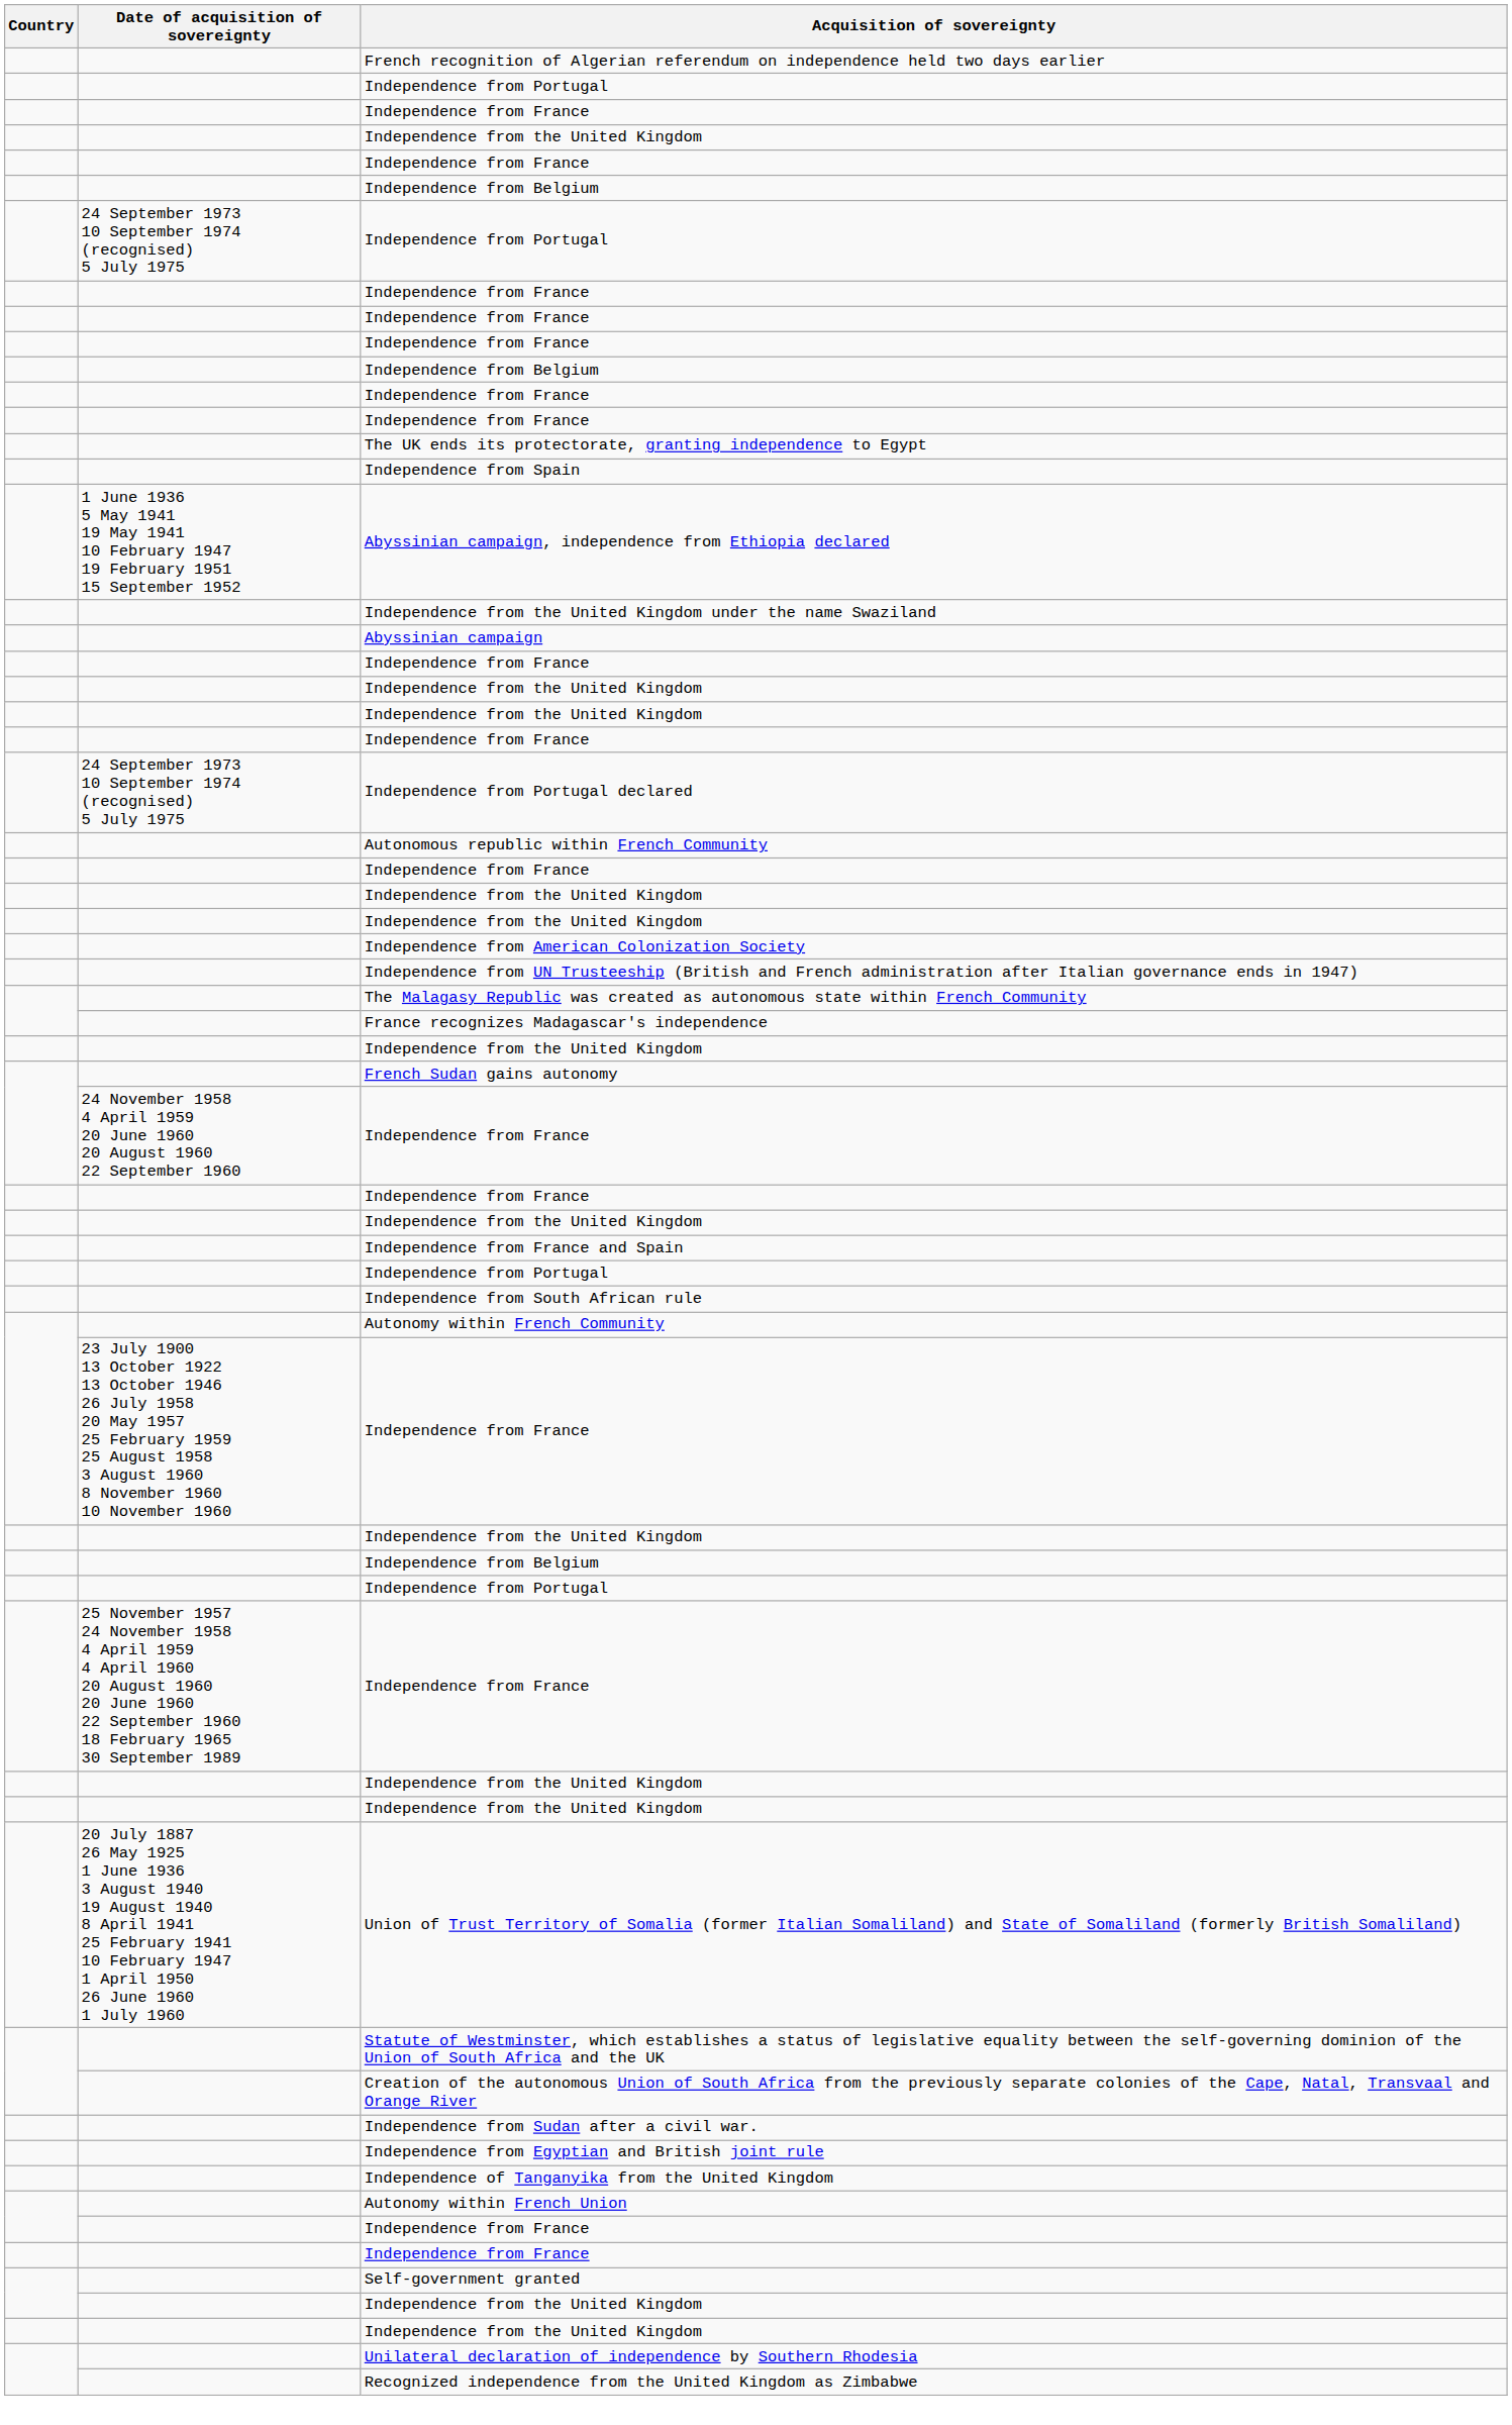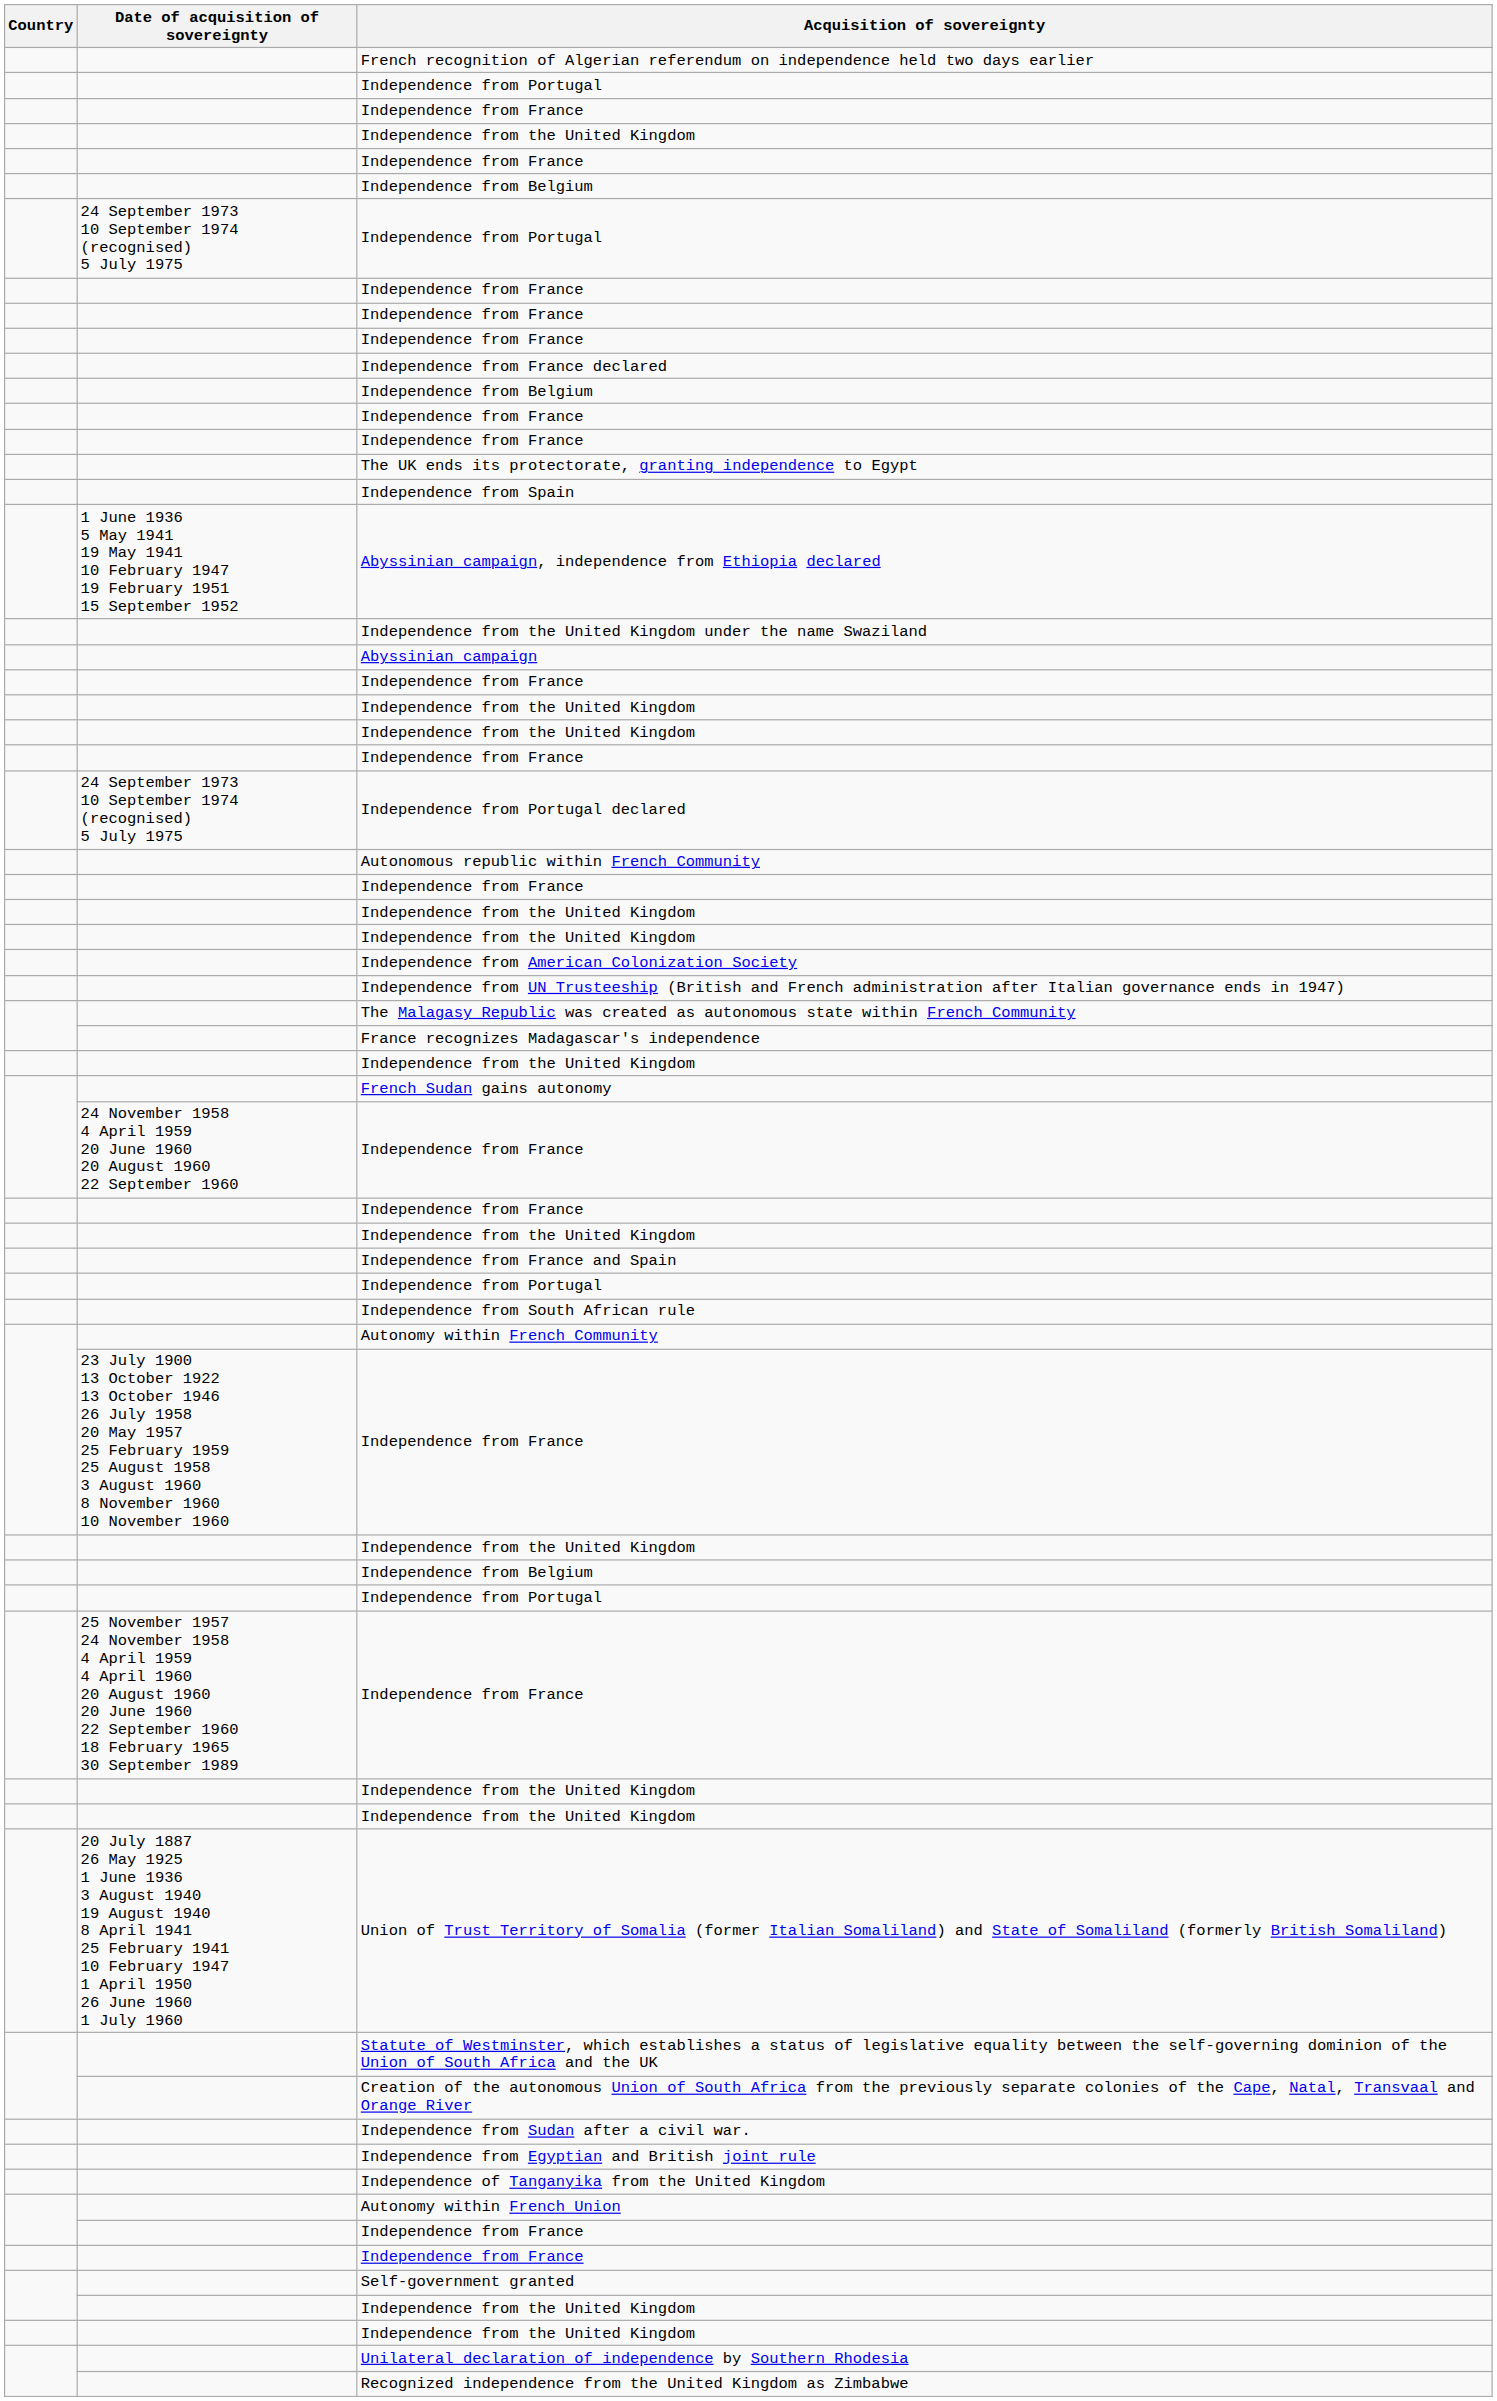 <table class="wikitable sortable tpl-blanktable">
 <tr>
 <th>Country</th>
 <th>Date of acquisition of sovereignty</th>
 <th>Acquisition of sovereignty</th>
 </tr>
 <tr>
 <td><strong></strong></td>
 <td></td>
 <td>French recognition of Algerian referendum on independence held two days earlier</td>
 </tr>
 <tr>
 <td><strong></strong></td>
 <td></td>
 <td>Independence from Portugal</td>
 </tr>
 <tr>
 <td><strong></strong></td>
 <td></td>
 <td>Independence from France</td>
 </tr>
 <tr>
 <td><strong></strong></td>
 <td></td>
 <td>Independence from the United Kingdom</td>
 </tr>
 <tr>
 <td><strong></strong></td>
 <td></td>
 <td>Independence from France</td>
 </tr>
 <tr>
 <td><strong></strong></td>
 <td></td>
 <td>Independence from Belgium</td>
 </tr>
 <tr>
 <td><strong></strong></td>
 <td>24 September 1973 <br>10 September 1974 (recognised)<br>5 July 1975</td>
 <td>Independence from Portugal</td>
 </tr>
 <tr>
 <td><strong></strong></td>
 <td></td>
 <td>Independence from France</td>
 </tr>
 <tr>
 <td><strong></strong></td>
 <td></td>
 <td>Independence from France</td>
 </tr>
 <tr>
 <td><strong></strong></td>
 <td></td>
 <td>Independence from France</td>
+</tr>
+<tr>
+<td><strong></strong></td>
+<td></td>
+<td>Independence from France declared</td>
 </tr>
 <tr>
 <td><strong></strong></td>
 <td></td>
 <td>Independence from Belgium</td>
 </tr>
 <tr>
 <td><strong></strong></td>
 <td></td>
 <td>Independence from France</td>
 </tr>
 <tr>
 <td><strong></strong></td>
 <td></td>
 <td>Independence from France</td>
 </tr>
 <tr>
 <td><strong></strong></td>
 <td></td>
 <td>The UK ends its protectorate, <a href='#'>granting independence</a> to Egypt</td>
 </tr>
 <tr>
 <td><strong></strong></td>
 <td></td>
 <td>Independence from Spain</td>
 </tr>
 <tr>
 <td><strong></strong></td>
 <td>1 June 1936<br>5 May 1941<br>19 May 1941<br>10 February 1947<br>19 February 1951<br>15 September 1952</td>
 <td><a href='#'>Abyssinian campaign</a>, independence from <a href='#'>Ethiopia</a> <a href='#'>declared</a></td>
 </tr>
 <tr>
 <td><strong></strong></td>
 <td></td>
 <td>Independence from the United Kingdom under the name Swaziland</td>
 </tr>
 <tr>
 <td><strong></strong></td>
 <td></td>
 <td><a href='#'>Abyssinian campaign</a></td>
 </tr>
 <tr>
 <td><strong></strong></td>
 <td></td>
 <td>Independence from France</td>
 </tr>
 <tr>
 <td><strong></strong></td>
 <td></td>
 <td>Independence from the United Kingdom</td>
 </tr>
 <tr>
 <td><strong></strong></td>
 <td></td>
 <td>Independence from the United Kingdom</td>
 </tr>
 <tr>
 <td><strong></strong></td>
 <td></td>
 <td>Independence from France</td>
 </tr>
 <tr>
 <td><strong></strong></td>
 <td>24 September 1973 <br>10 September 1974 (recognised)<br>5 July 1975</td>
 <td>Independence from Portugal declared</td>
 </tr>
 <tr>
 <td><strong></strong></td>
 <td></td>
 <td>Autonomous republic within <a href='#'>French Community</a></td>
 </tr>
 <tr>
 <td><strong></strong></td>
 <td></td>
 <td>Independence from France</td>
 </tr>
 <tr>
 <td><strong></strong></td>
 <td></td>
 <td>Independence from the United Kingdom</td>
 </tr>
 <tr>
 <td><strong></strong></td>
 <td></td>
 <td>Independence from the United Kingdom</td>
 </tr>
 <tr>
 <td><strong></strong></td>
 <td></td>
 <td>Independence from <a href='#'>American Colonization Society</a></td>
 </tr>
 <tr>
 <td><strong></strong></td>
 <td></td>
 <td>Independence from <a href='#'>UN Trusteeship</a> (British and French administration after Italian governance ends in 1947)</td>
 </tr>
 <tr>
 <td rowspan="2"><strong></strong></td>
 <td></td>
 <td>The <a href='#'>Malagasy Republic</a> was created as autonomous state within <a href='#'>French Community</a></td>
 </tr>
 <tr>
 <td></td>
 <td>France recognizes Madagascar's independence</td>
 </tr>
 <tr>
 <td><strong></strong></td>
 <td></td>
 <td>Independence from the United Kingdom</td>
 </tr>
 <tr>
 <td rowspan="2"><strong></strong></td>
 <td></td>
 <td><a href='#'>French Sudan</a> gains autonomy</td>
 </tr>
 <tr>
 <td>24 November 1958<br>4 April 1959<br>20 June 1960<br>20 August 1960<br>22 September 1960</td>
 <td>Independence from France</td>
 </tr>
 <tr>
 <td><strong></strong></td>
 <td></td>
 <td>Independence from France</td>
 </tr>
 <tr>
 <td><strong></strong></td>
 <td></td>
 <td>Independence from the United Kingdom</td>
 </tr>
 <tr>
 <td><strong></strong></td>
 <td></td>
 <td>Independence from France and Spain</td>
 </tr>
 <tr>
 <td><strong></strong></td>
 <td></td>
 <td>Independence from Portugal</td>
 </tr>
 <tr>
 <td><strong></strong></td>
 <td></td>
 <td>Independence from South African rule</td>
 </tr>
 <tr>
 <td rowspan="2"><strong></strong></td>
 <td></td>
 <td>Autonomy within <a href='#'>French Community</a></td>
 </tr>
 <tr>
 <td>23 July 1900<br>13 October 1922<br>13 October 1946<br>26 July 1958<br>20 May 1957<br>25 February 1959<br>25 August 1958<br>3 August 1960<br>8 November 1960<br>10 November 1960</td>
 <td>Independence from France</td>
 </tr>
 <tr>
 <td><strong></strong></td>
 <td></td>
 <td>Independence from the United Kingdom</td>
 </tr>
 <tr>
 <td><strong></strong></td>
 <td></td>
 <td>Independence from Belgium</td>
 </tr>
 <tr>
 <td><strong></strong></td>
 <td></td>
 <td>Independence from Portugal</td>
 </tr>
 <tr>
 <td><strong></strong></td>
 <td>25 November 1957<br>24 November 1958<br>4 April 1959<br>4 April 1960<br>20 August 1960<br>20 June 1960<br>22 September 1960<br>18 February 1965<br>30 September 1989</td>
 <td>Independence from France</td>
 </tr>
 <tr>
 <td><strong></strong></td>
 <td></td>
 <td>Independence from the United Kingdom</td>
 </tr>
 <tr>
 <td><strong></strong></td>
 <td></td>
 <td>Independence from the United Kingdom</td>
 </tr>
 <tr>
 <td><strong></strong></td>
 <td>20 July 1887<br>26 May 1925 <br>1 June 1936<br>3 August 1940<br>19 August 1940<br>8 April 1941<br>25 February 1941<br>10 February 1947<br>1 April 1950<br>26 June 1960<br>1 July 1960</td>
 <td>Union of <a href='#'>Trust Territory of Somalia</a> (former <a href='#'>Italian Somaliland</a>) and <a href='#'>State of Somaliland</a> (formerly <a href='#'>British Somaliland</a>)</td>
 </tr>
 <tr>
 <td rowspan="2"><strong></strong></td>
 <td></td>
 <td><a href='#'>Statute of Westminster</a>, which establishes a status of legislative equality between the self-governing dominion of the <a href='#'>Union of South Africa</a> and the UK</td>
 </tr>
 <tr>
 <td></td>
 <td>Creation of the autonomous <a href='#'>Union of South Africa</a> from the previously separate colonies of the <a href='#'>Cape</a>, <a href='#'>Natal</a>, <a href='#'>Transvaal</a> and <a href='#'>Orange River</a></td>
 </tr>
 <tr>
 <td><strong></strong></td>
 <td></td>
 <td>Independence from <a href='#'>Sudan</a> after a civil war.</td>
 </tr>
 <tr>
 <td><strong></strong></td>
 <td></td>
 <td>Independence from <a href='#'>Egyptian</a> and British <a href='#'>joint rule</a></td>
 </tr>
 <tr>
 <td><strong></strong></td>
 <td></td>
 <td>Independence of <a href='#'>Tanganyika</a> from the United Kingdom</td>
 </tr>
 <tr>
 <td rowspan="2"><strong></strong></td>
 <td></td>
 <td>Autonomy within <a href='#'>French Union</a></td>
 </tr>
 <tr>
 <td></td>
 <td>Independence from France</td>
 </tr>
 <tr>
 <td><strong></strong></td>
 <td></td>
 <td><a href='#'>Independence from France</a></td>
 </tr>
 <tr>
 <td rowspan="2"><strong></strong></td>
 <td></td>
 <td>Self-government granted</td>
 </tr>
 <tr>
 <td></td>
 <td>Independence from the United Kingdom</td>
 </tr>
 <tr>
 <td><strong></strong></td>
 <td></td>
 <td>Independence from the United Kingdom</td>
 </tr>
 <tr>
 <td rowspan="2"><strong></strong></td>
 <td></td>
 <td><a href='#'>Unilateral declaration of independence</a> by <a href='#'>Southern Rhodesia</a></td>
 </tr>
 <tr>
 <td></td>
 <td>Recognized independence from the United Kingdom as Zimbabwe</td>
 </tr>
 </table>
